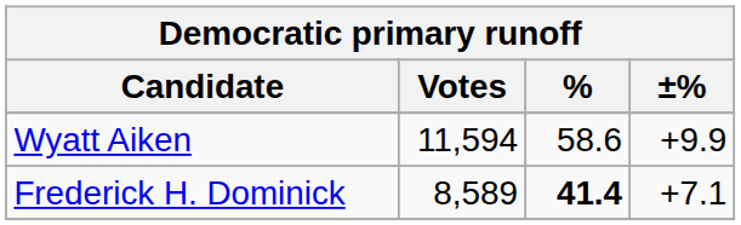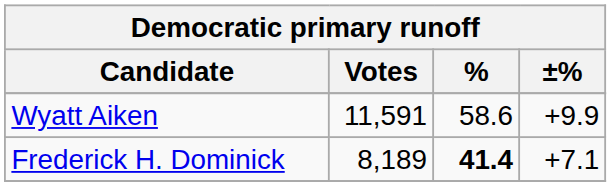 <table class="wikitable" align="left" style="margin: 1em 1em 1em 0; font-size: 95%;">
 <tr>
 <th colspan="4">Democratic primary runoff</th>
 </tr>
 <tr>
 <th colspan="1" style="width: 170px">Candidate</th>
 <th style="width: 50px">Votes</th>
 <th style="width: 40px">%</th>
 <th style="width: 40px">±%</th>
 </tr>
 <tr>
 </tr>
 <tr>
 <td><a href='#'>Wyatt Aiken</a></td>
-<td align="right">11,594</td>
+<td align="right">11,591</td>
 <td align="right">58.6</td>
 <td align="right">+9.9</td>
 </tr>
 <tr>
 <td><a href='#'>Frederick H. Dominick</a></td>
-<td align="right">8,589</td>
+<td align="right">8,189</td>
 <td align="right"><strong>41.4</strong></td>
 <td align="right">+7.1</td>
 </tr>
 <tr>
 </tr>
 </table>
